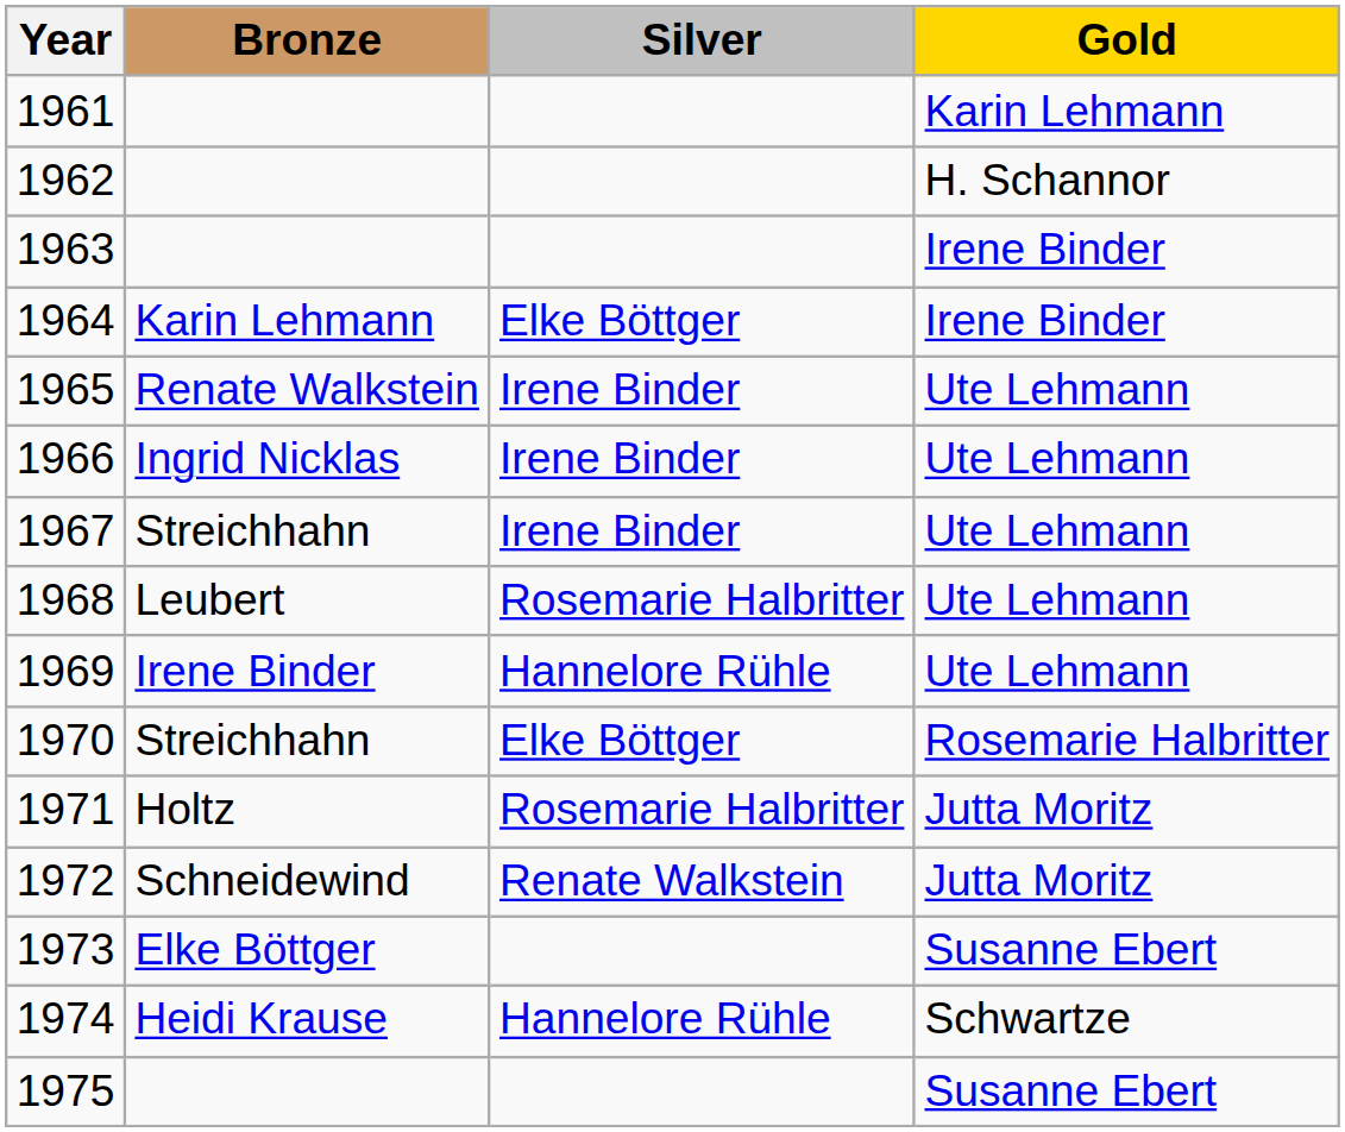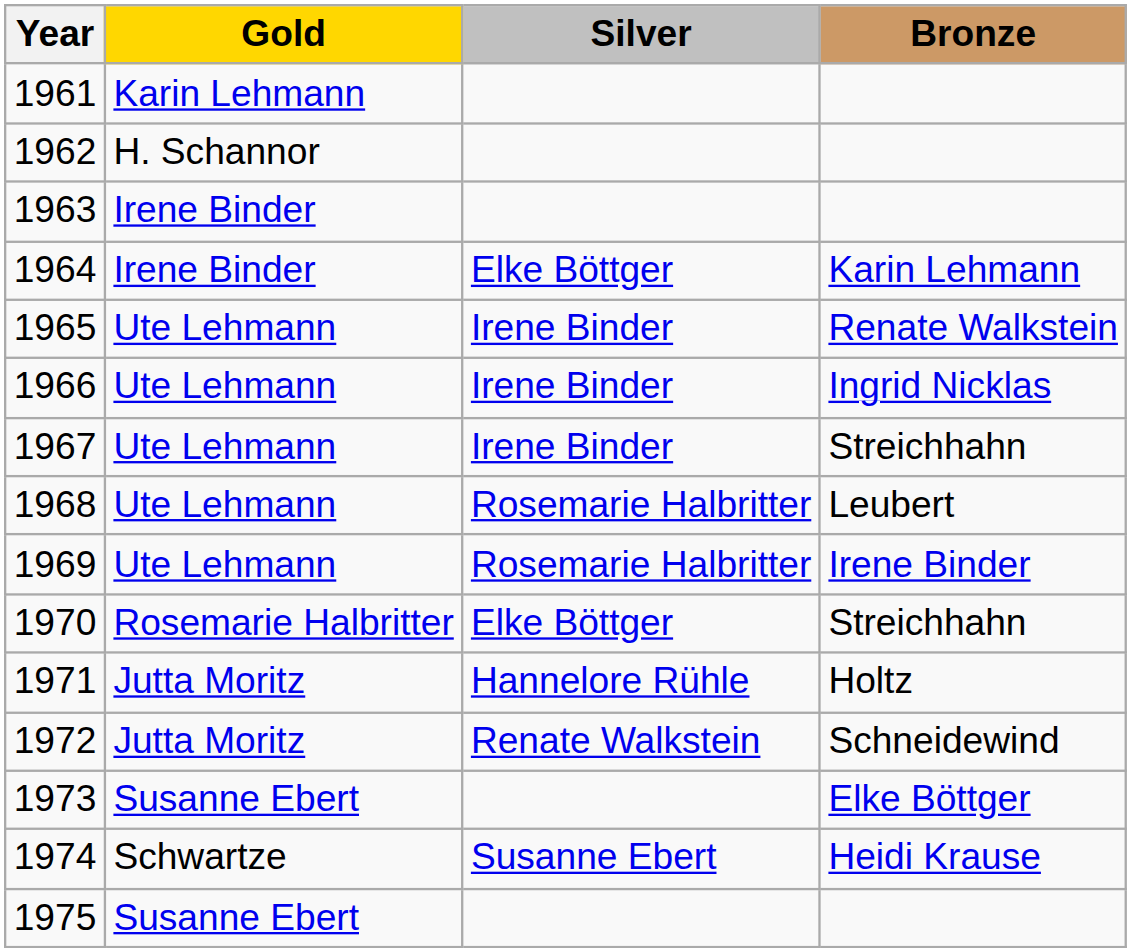 <table class="wikitable">
 <tr>
 <th>Year</th>
+<td align="center" bgcolor="gold"><strong>Gold</strong></td>
+<td align="center" bgcolor="silver"><strong>Silver</strong></td>
 <td align="center" bgcolor="cc9966"><strong>Bronze</strong></td>
-<td align="center" bgcolor="silver"><strong>Silver</strong></td>
-<td align="center" bgcolor="gold"><strong>Gold</strong></td>
 </tr>
 <tr>
 <td>1961</td>
+<td><a href='#'>Karin Lehmann</a></td>
 <td></td>
 <td></td>
+</tr>
+<tr>
+<td>1962</td>
+<td>H. Schannor</td>
+<td></td>
+<td></td>
+</tr>
+<tr>
+<td>1963</td>
+<td><a href='#'>Irene Binder</a></td>
+<td></td>
+<td></td>
+</tr>
+<tr>
+<td>1964</td>
+<td><a href='#'>Irene Binder</a></td>
+<td><a href='#'>Elke Böttger</a></td>
 <td><a href='#'>Karin Lehmann</a></td>
 </tr>
 <tr>
-<td>1962</td>
-<td></td>
-<td></td>
-<td>H. Schannor</td>
+<td>1965</td>
+<td><a href='#'>Ute Lehmann</a></td>
+<td><a href='#'>Irene Binder</a></td>
+<td><a href='#'>Renate Walkstein</a></td>
 </tr>
 <tr>
-<td>1963</td>
-<td></td>
-<td></td>
+<td>1966</td>
+<td><a href='#'>Ute Lehmann</a></td>
+<td><a href='#'>Irene Binder</a></td>
+<td><a href='#'>Ingrid Nicklas</a></td>
+</tr>
+<tr>
+<td>1967</td>
+<td><a href='#'>Ute Lehmann</a></td>
+<td><a href='#'>Irene Binder</a></td>
+<td>Streichhahn</td>
+</tr>
+<tr>
+<td>1968</td>
+<td><a href='#'>Ute Lehmann</a></td>
+<td><a href='#'>Rosemarie Halbritter</a></td>
+<td>Leubert</td>
+</tr>
+<tr>
+<td>1969</td>
+<td><a href='#'>Ute Lehmann</a></td>
+<td><a href='#'>Rosemarie Halbritter</a></td>
 <td><a href='#'>Irene Binder</a></td>
 </tr>
 <tr>
-<td>1964</td>
-<td><a href='#'>Karin Lehmann</a></td>
+<td>1970</td>
+<td><a href='#'>Rosemarie Halbritter</a></td>
 <td><a href='#'>Elke Böttger</a></td>
-<td><a href='#'>Irene Binder</a></td>
-</tr>
-<tr>
-<td>1965</td>
-<td><a href='#'>Renate Walkstein</a></td>
-<td><a href='#'>Irene Binder</a></td>
-<td><a href='#'>Ute Lehmann</a></td>
-</tr>
-<tr>
-<td>1966</td>
-<td><a href='#'>Ingrid Nicklas</a></td>
-<td><a href='#'>Irene Binder</a></td>
-<td><a href='#'>Ute Lehmann</a></td>
-</tr>
-<tr>
-<td>1967</td>
 <td>Streichhahn</td>
-<td><a href='#'>Irene Binder</a></td>
-<td><a href='#'>Ute Lehmann</a></td>
-</tr>
-<tr>
-<td>1968</td>
-<td>Leubert</td>
-<td><a href='#'>Rosemarie Halbritter</a></td>
-<td><a href='#'>Ute Lehmann</a></td>
-</tr>
-<tr>
-<td>1969</td>
-<td><a href='#'>Irene Binder</a></td>
-<td><a href='#'>Hannelore Rühle</a></td>
-<td><a href='#'>Ute Lehmann</a></td>
-</tr>
-<tr>
-<td>1970</td>
-<td>Streichhahn</td>
-<td><a href='#'>Elke Böttger</a></td>
-<td><a href='#'>Rosemarie Halbritter</a></td>
 </tr>
 <tr>
 <td>1971</td>
+<td><a href='#'>Jutta Moritz</a></td>
+<td><a href='#'>Hannelore Rühle</a></td>
 <td>Holtz</td>
-<td><a href='#'>Rosemarie Halbritter</a></td>
-<td><a href='#'>Jutta Moritz</a></td>
 </tr>
 <tr>
 <td>1972</td>
+<td><a href='#'>Jutta Moritz</a></td>
+<td><a href='#'>Renate Walkstein</a></td>
 <td>Schneidewind</td>
-<td><a href='#'>Renate Walkstein</a></td>
-<td><a href='#'>Jutta Moritz</a></td>
 </tr>
 <tr>
 <td>1973</td>
+<td><a href='#'>Susanne Ebert</a></td>
+<td></td>
 <td><a href='#'>Elke Böttger</a></td>
-<td></td>
-<td><a href='#'>Susanne Ebert</a></td>
 </tr>
 <tr>
 <td>1974</td>
+<td>Schwartze</td>
+<td><a href='#'>Susanne Ebert</a></td>
 <td><a href='#'>Heidi Krause</a></td>
-<td><a href='#'>Hannelore Rühle</a></td>
-<td>Schwartze</td>
 </tr>
 <tr>
 <td>1975</td>
+<td><a href='#'>Susanne Ebert</a></td>
 <td></td>
 <td></td>
-<td><a href='#'>Susanne Ebert</a></td>
 </tr>
 </table>
